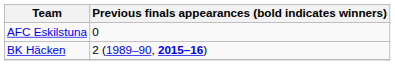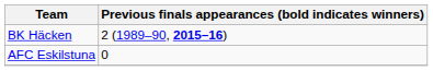 <table class="wikitable">
 <tr>
 <th>Team</th>
 <th>Previous finals appearances (bold indicates winners)</th>
 </tr>
 <tr>
+<td><a href='#'>BK Häcken</a></td>
+<td>2 (<a href='#'>1989–90</a>, <strong><a href='#'>2015–16</a></strong>)</td>
+</tr>
+<tr>
 <td><a href='#'>AFC Eskilstuna</a></td>
 <td>0</td>
 </tr>
 <tr>
-<td><a href='#'>BK Häcken</a></td>
-<td>2 (<a href='#'>1989–90</a>, <strong><a href='#'>2015–16</a></strong>)</td>
-</tr>
-<tr>
 </tr>
 </table>
